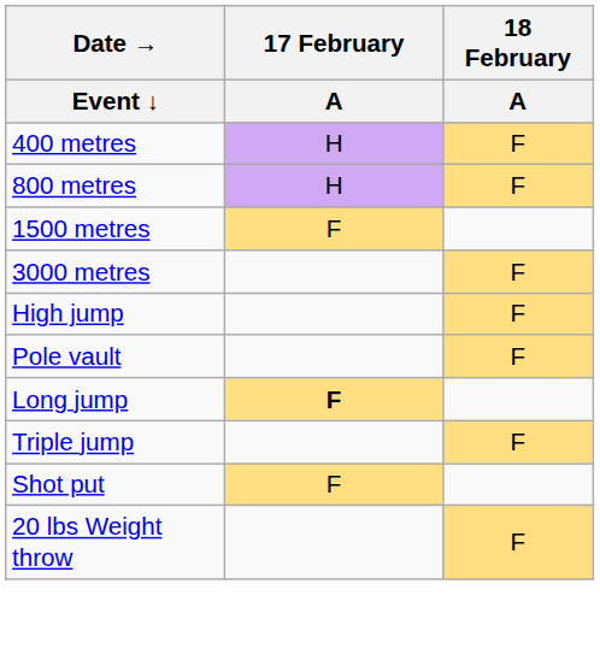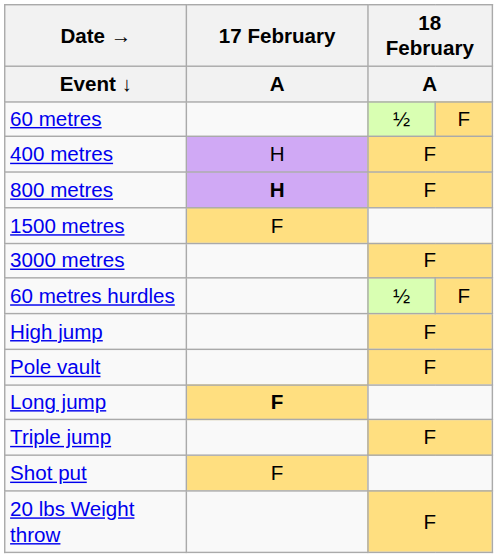 <table class="wikitable" style="margin:0.5em auto; font-size:90%; line-height:1.25em;">
 <tr align="center">
 <th width="120px" colspan=1>Date   →</th>
 <th width="80px" colspan=1>17 February</th>
 <th width="80px" colspan=2>18 February</th>
 </tr>
 <tr>
 <th>Event ↓</th>
 <th width="120px">A</th>
 <th width="60px" colspan=2>A</th>
 </tr>
 <tr align="center">
+<td align="left"><a href='#'>60 metres</a></td>
+<td colspan=1></td>
+<td bgcolor="#D9FFB2" colspan=1>½</td>
+<td bgcolor="#FFDF80" colspan=1>F</td>
+</tr>
+<tr align="center">
 <td align="left"><a href='#'>400 metres</a></td>
 <td bgcolor="#D0A9F5" colspan=1>H</td>
 <td bgcolor="#FFDF80" colspan=2>F</td>
 </tr>
 <tr align="center">
 <td align="left"><a href='#'>800 metres</a></td>
-<td bgcolor="#D0A9F5" colspan=1>H</td>
+<td bgcolor="#D0A9F5" colspan=1><strong>H</strong></td>
 <td bgcolor="#FFDF80" colspan=2>F</td>
 </tr>
 <tr align="center">
 <td align="left"><a href='#'>1500 metres</a></td>
 <td bgcolor="#FFDF80" colspan=1>F</td>
 <td colspan=2></td>
 </tr>
 <tr align="center">
 <td align="left"><a href='#'>3000 metres</a></td>
 <td colspan=1></td>
 <td bgcolor="#FFDF80" colspan=2>F</td>
+</tr>
+<tr align="center">
+<td align="left"><a href='#'>60 metres hurdles</a></td>
+<td colspan=1></td>
+<td bgcolor="#D9FFB2" colspan=1>½</td>
+<td bgcolor="#FFDF80" colspan=1>F</td>
 </tr>
 <tr align="center">
 <td align="left"><a href='#'>High jump</a></td>
 <td colspan=1></td>
 <td bgcolor="#FFDF80" colspan=2>F</td>
 </tr>
 <tr align="center">
 <td align="left"><a href='#'>Pole vault</a></td>
 <td colspan=1></td>
 <td bgcolor="#FFDF80" colspan=2>F</td>
 </tr>
 <tr align="center">
 <td align="left"><a href='#'>Long jump</a></td>
 <td bgcolor="#FFDF80" colspan=1><strong>F</strong></td>
 <td colspan=2></td>
 </tr>
 <tr align="center">
 <td align="left"><a href='#'>Triple jump</a></td>
 <td colspan=1></td>
 <td bgcolor="#FFDF80" colspan=2>F</td>
 </tr>
 <tr align="center">
 <td align="left"><a href='#'>Shot put</a></td>
 <td bgcolor="#FFDF80" colspan=1>F</td>
 <td colspan=2></td>
 </tr>
 <tr align="center">
 <td align="left"><a href='#'>20 lbs Weight throw</a></td>
 <td colspan=1></td>
 <td bgcolor="#FFDF80" colspan=2>F</td>
 </tr>
 </table>
